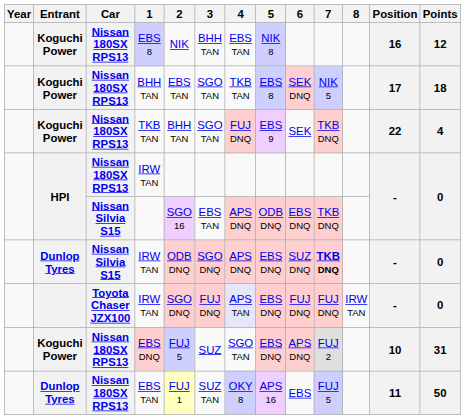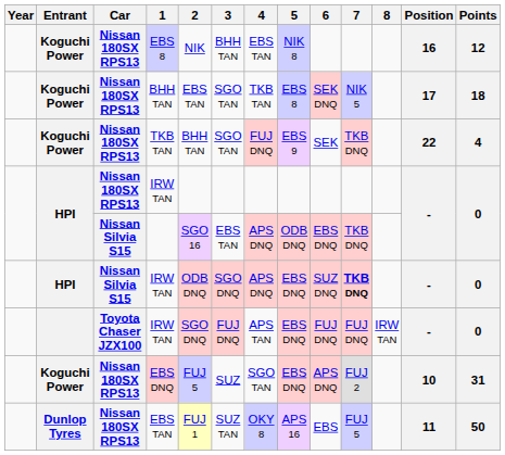 <table class="wikitable" style="text-align:center; font-size:95%">
 <tr>
 <th>Year</th>
 <th>Entrant</th>
 <th>Car</th>
 <th>1</th>
 <th>2</th>
 <th>3</th>
 <th>4</th>
 <th>5</th>
 <th>6</th>
 <th>7</th>
 <th>8</th>
 <th>Position</th>
 <th>Points</th>
 </tr>
 <tr>
 <td></td>
 <th>Koguchi Power</th>
 <th><a href='#'>Nissan 180SX RPS13</a></th>
 <td style="background:#CFCFFF;"><a href='#'>EBS</a><br><small>8</small></td>
 <td><a href='#'>NIK</a><br><small></small></td>
 <td><a href='#'>BHH</a><br><small>TAN</small></td>
 <td><a href='#'>EBS</a><br><small>TAN</small></td>
 <td style="background:#CFCFFF;"><a href='#'>NIK</a><br><small>8</small></td>
 <td></td>
 <td></td>
 <td></td>
 <th>16</th>
 <th>12</th>
 </tr>
 <tr>
 <td></td>
 <th>Koguchi Power</th>
 <th><a href='#'>Nissan 180SX RPS13</a></th>
 <td><a href='#'>BHH</a><br><small>TAN</small></td>
 <td><a href='#'>EBS</a><br><small>TAN</small></td>
 <td><a href='#'>SGO</a><br><small>TAN</small></td>
 <td><a href='#'>TKB</a><br><small>TAN</small></td>
 <td style="background:#CFCFFF;"><a href='#'>EBS</a><br><small>8</small></td>
 <td style="background:#FFCFCF;"><a href='#'>SEK</a><br><small>DNQ</small></td>
 <td style="background:#CFCFFF;"><a href='#'>NIK</a><br><small>5</small></td>
 <td></td>
 <th>17</th>
 <th>18</th>
 </tr>
 <tr>
 <td></td>
 <th>Koguchi Power</th>
 <th><a href='#'>Nissan 180SX RPS13</a></th>
 <td><a href='#'>TKB</a><br><small>TAN</small></td>
 <td><a href='#'>BHH</a><br><small>TAN</small></td>
 <td><a href='#'>SGO</a><br><small>TAN</small></td>
 <td style="background:#FFCFCF;"><a href='#'>FUJ</a><br><small>DNQ</small></td>
 <td style="background:#EFCFFF;"><a href='#'>EBS</a><br><small>9</small></td>
 <td><a href='#'>SEK</a><br><small></small></td>
 <td style="background:#FFCFCF;"><a href='#'>TKB</a><br><small>DNQ</small></td>
 <td></td>
 <th>22</th>
 <th>4</th>
 </tr>
 <tr>
 <td rowspan="2"></td>
 <th rowspan="2">HPI</th>
 <th><a href='#'>Nissan 180SX RPS13</a></th>
 <td><a href='#'>IRW</a><br><small>TAN</small></td>
 <td></td>
 <td></td>
 <td></td>
 <td></td>
 <td></td>
 <td></td>
 <td></td>
 <th rowspan="2">-</th>
 <th rowspan="2">0</th>
 </tr>
 <tr>
 <th><a href='#'>Nissan Silvia S15</a></th>
 <td></td>
 <td style="background:#EFCFFF;"><a href='#'>SGO</a><br><small>16</small></td>
 <td><a href='#'>EBS</a><br><small>TAN</small></td>
 <td style="background:#FFCFCF;"><a href='#'>APS</a><br><small>DNQ</small></td>
 <td style="background:#FFCFCF;"><a href='#'>ODB</a><br><small>DNQ</small></td>
 <td style="background:#FFCFCF;"><a href='#'>EBS</a><br><small>DNQ</small></td>
 <td style="background:#FFCFCF;"><a href='#'>TKB</a><br><small>DNQ</small></td>
 <td></td>
 </tr>
 <tr>
 <td></td>
-<th><a href='#'>Dunlop Tyres</a></th>
+<th>HPI</th>
 <th><a href='#'>Nissan Silvia S15</a></th>
 <td><a href='#'>IRW</a><br><small>TAN</small></td>
 <td style="background:#FFCFCF;"><a href='#'>ODB</a><br><small>DNQ</small></td>
 <td style="background:#FFCFCF;"><a href='#'>SGO</a><br><small>DNQ</small></td>
 <td style="background:#FFCFCF;"><a href='#'>APS</a><br><small>DNQ</small></td>
 <td style="background:#FFCFCF;"><a href='#'>EBS</a><br><small>DNQ</small></td>
 <td style="background:#FFCFCF;"><a href='#'>SUZ</a><br><small>DNQ</small></td>
 <td style="background:#FFCFCF;"><strong><a href='#'>TKB</a><br><small>DNQ</small></strong></td>
 <td></td>
 <th>-</th>
 <th>0</th>
 </tr>
 <tr>
 <td></td>
 <th></th>
 <th><a href='#'>Toyota Chaser JZX100</a></th>
 <td><a href='#'>IRW</a><br><small>TAN</small></td>
 <td style="background:#FFCFCF;"><a href='#'>SGO</a><br><small>DNQ</small></td>
 <td style="background:#FFCFCF;"><a href='#'>FUJ</a><br><small>DNQ</small></td>
-<td style="background: lavender;"><a href='#'>APS</a><br><small>TAN</small></td>
+<td><a href='#'>APS</a><br><small>TAN</small></td>
 <td style="background:#FFCFCF;"><a href='#'>EBS</a><br><small>DNQ</small></td>
 <td style="background:#FFCFCF;"><a href='#'>FUJ</a><br><small>DNQ</small></td>
 <td style="background:#FFCFCF;"><a href='#'>FUJ</a><br><small>DNQ</small></td>
 <td><a href='#'>IRW</a><br><small>TAN</small></td>
 <th>-</th>
 <th>0</th>
 </tr>
 <tr>
 <td></td>
 <th>Koguchi Power</th>
 <th><a href='#'>Nissan 180SX RPS13</a></th>
 <td style="background:#FFCFCF;"><a href='#'>EBS</a><br><small>DNQ</small></td>
 <td style="background:#CFCFFF;"><a href='#'>FUJ</a><br><small>5</small></td>
 <td><a href='#'>SUZ</a><br><small></small></td>
 <td><a href='#'>SGO</a><br><small>TAN</small></td>
 <td style="background:#FFCFCF;"><a href='#'>EBS</a><br><small>DNQ</small></td>
 <td style="background:#FFCFCF;"><a href='#'>APS</a><br><small>DNQ</small></td>
 <td style="background:#DFDFDF;"><a href='#'>FUJ</a><br><small><span>2</span></small></td>
 <td></td>
 <th>10</th>
 <th>31</th>
 </tr>
 <tr>
 <td></td>
 <th><a href='#'>Dunlop Tyres</a></th>
 <th><a href='#'>Nissan 180SX RPS13</a></th>
 <td><a href='#'>EBS</a><br><small>TAN</small></td>
 <td style="background:#FFFFBF;"><a href='#'>FUJ</a><br><small>1</small></td>
 <td><a href='#'>SUZ</a><br><small>TAN</small></td>
 <td style="background:#CFCFFF;"><a href='#'>OKY</a><br><small>8</small></td>
 <td style="background:#EFCFFF;"><a href='#'>APS</a><br><small>16</small></td>
 <td><a href='#'>EBS</a><br><small></small></td>
 <td style="background:#CFCFFF;"><a href='#'>FUJ</a><br><small>5</small></td>
 <td></td>
 <th>11</th>
 <th>50</th>
 </tr>
 </table>
